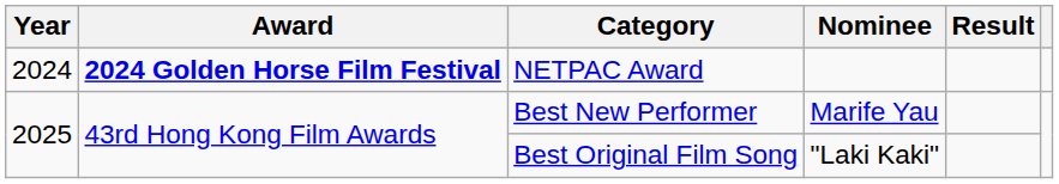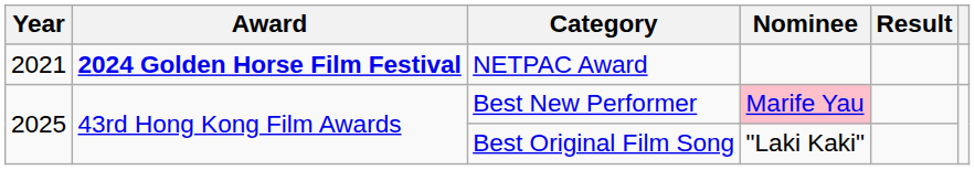 <table class="wikitable plainrowheaders">
 <tr>
 <th>Year</th>
 <th>Award</th>
 <th>Category</th>
 <th>Nominee</th>
 <th>Result</th>
 <th></th>
 </tr>
 <tr>
-<td>2024</td>
+<td>2021</td>
 <td><strong><a href='#'>2024 Golden Horse Film Festival</a></strong></td>
 <td><a href='#'>NETPAC Award</a></td>
 <td></td>
 <td></td>
 <td></td>
 </tr>
 <tr>
 <td rowspan="2">2025</td>
 <td rowspan="2"><a href='#'>43rd Hong Kong Film Awards</a></td>
 <td><a href='#'>Best New Performer</a></td>
-<td><a href='#'>Marife Yau</a></td>
+<td style="background: pink;"><a href='#'>Marife Yau</a></td>
 <td></td>
 <td rowspan="2"></td>
 </tr>
 <tr>
 <td><a href='#'>Best Original Film Song</a></td>
 <td>"Laki Kaki"</td>
 <td></td>
 </tr>
 </table>
